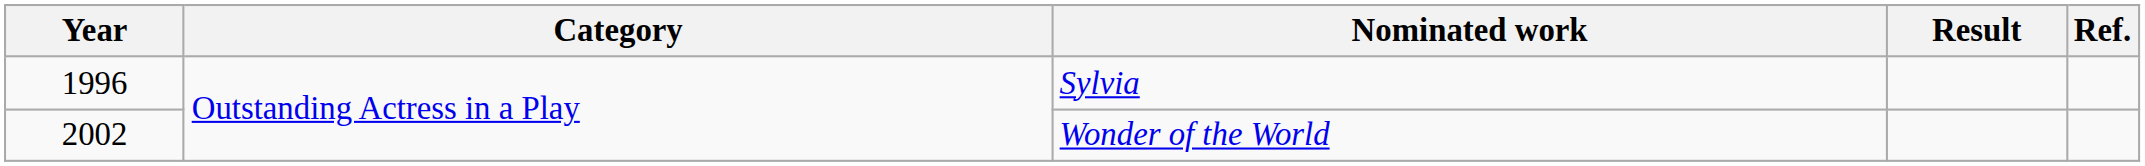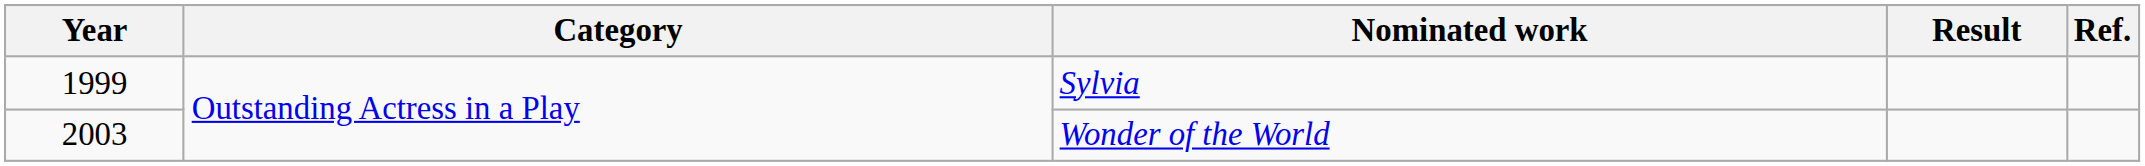 <table class=wikitable>
 <tr>
 <th scope="col" style="width:5em;">Year</th>
 <th scope="col" style="width:26em;">Category</th>
 <th scope="col" style="width:25em;">Nominated work</th>
 <th scope="col" style="width:5em;">Result</th>
 <th>Ref.</th>
 </tr>
 <tr>
-<td style="text-align:center;">1996</td>
+<td style="text-align:center;">1999</td>
 <td rowspan="2"><a href='#'>Outstanding Actress in a Play</a></td>
 <td><em><a href='#'>Sylvia</a></em></td>
 <td></td>
 <td></td>
 </tr>
 <tr>
-<td style="text-align:center;">2002</td>
+<td style="text-align:center;">2003</td>
 <td><em><a href='#'>Wonder of the World</a></em></td>
 <td></td>
 <td></td>
 </tr>
 </table>
